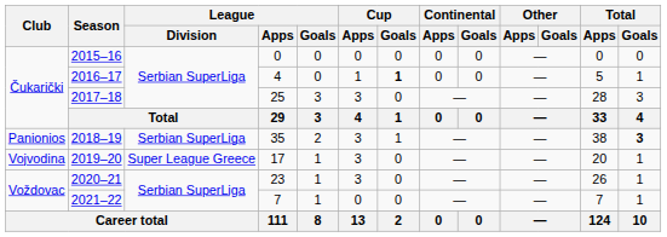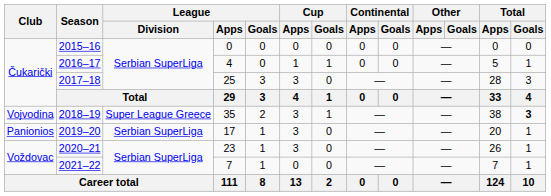 <table class="wikitable" style="text-align:center">
 <tr>
 <th rowspan="2">Club</th>
 <th rowspan="2">Season</th>
 <th colspan="3">League</th>
 <th colspan="2">Cup</th>
 <th colspan="2">Continental</th>
 <th colspan="2">Other</th>
 <th colspan="2">Total</th>
 </tr>
 <tr>
 <th>Division</th>
 <th>Apps</th>
 <th>Goals</th>
 <th>Apps</th>
 <th>Goals</th>
 <th>Apps</th>
 <th>Goals</th>
 <th>Apps</th>
 <th>Goals</th>
 <th>Apps</th>
 <th>Goals</th>
 </tr>
 <tr>
 <td rowspan="4"><a href='#'>Čukarički</a></td>
 <td><a href='#'>2015–16</a></td>
 <td rowspan=3><a href='#'>Serbian SuperLiga</a></td>
 <td>0</td>
 <td>0</td>
 <td>0</td>
 <td>0</td>
 <td>0</td>
 <td>0</td>
 <td colspan="2">—</td>
 <td>0</td>
 <td>0</td>
 </tr>
 <tr>
 <td><a href='#'>2016–17</a></td>
 <td>4</td>
 <td>0</td>
 <td>1</td>
-<td><strong>1</strong></td>
+<td>1</td>
 <td>0</td>
 <td>0</td>
 <td colspan="2">—</td>
 <td>5</td>
 <td>1</td>
 </tr>
 <tr>
 <td><a href='#'>2017–18</a></td>
 <td>25</td>
 <td>3</td>
 <td>3</td>
 <td>0</td>
 <td colspan="2">—</td>
 <td colspan="2">—</td>
 <td>28</td>
 <td>3</td>
 </tr>
 <tr>
 <th colspan="2">Total</th>
 <th>29</th>
 <th>3</th>
 <th>4</th>
 <th>1</th>
 <th>0</th>
 <th>0</th>
 <th colspan="2">—</th>
 <th>33</th>
 <th>4</th>
 </tr>
 <tr>
-<td><a href='#'>Panionios</a></td>
+<td><a href='#'>Vojvodina</a></td>
 <td><a href='#'>2018–19</a></td>
-<td><a href='#'>Serbian SuperLiga</a></td>
+<td><a href='#'>Super League Greece</a></td>
 <td>35</td>
 <td>2</td>
 <td>3</td>
 <td>1</td>
 <td colspan="2">—</td>
 <td colspan="2">—</td>
 <td>38</td>
 <td><strong>3</strong></td>
 </tr>
 <tr>
-<td><a href='#'>Vojvodina</a></td>
+<td><a href='#'>Panionios</a></td>
 <td><a href='#'>2019–20</a></td>
-<td><a href='#'>Super League Greece</a></td>
+<td><a href='#'>Serbian SuperLiga</a></td>
 <td>17</td>
 <td>1</td>
 <td>3</td>
 <td>0</td>
 <td colspan="2">—</td>
 <td colspan="2">—</td>
 <td>20</td>
 <td>1</td>
 </tr>
 <tr>
 <td rowspan="2"><a href='#'>Voždovac</a></td>
 <td><a href='#'>2020–21</a></td>
 <td rowspan=2><a href='#'>Serbian SuperLiga</a></td>
 <td>23</td>
 <td>1</td>
 <td>3</td>
 <td>0</td>
 <td colspan="2">—</td>
 <td colspan="2">—</td>
 <td>26</td>
 <td>1</td>
 </tr>
 <tr>
 <td><a href='#'>2021–22</a></td>
 <td>7</td>
 <td>1</td>
 <td>0</td>
 <td>0</td>
 <td colspan="2">—</td>
 <td colspan="2">—</td>
 <td>7</td>
 <td>1</td>
 </tr>
 <tr>
 <th colspan="3">Career total</th>
 <th>111</th>
 <th>8</th>
 <th>13</th>
 <th>2</th>
 <th>0</th>
 <th>0</th>
 <th colspan="2">—</th>
 <th>124</th>
 <th>10</th>
 </tr>
 </table>
